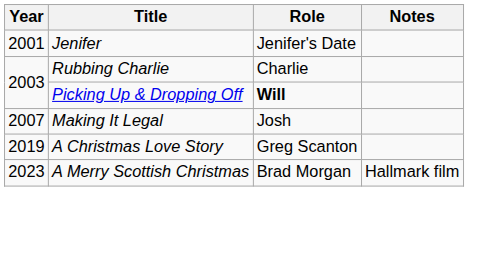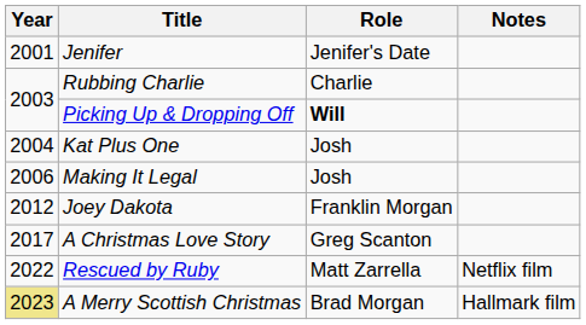 <table class="wikitable sortable">
 <tr>
 <th>Year</th>
 <th>Title</th>
 <th>Role</th>
 <th class="unsortable">Notes</th>
 </tr>
 <tr>
 <td>2001</td>
 <td><em>Jenifer</em></td>
 <td>Jenifer's Date</td>
 <td></td>
 </tr>
 <tr>
 <td rowspan="2">2003</td>
 <td><em>Rubbing Charlie</em></td>
 <td>Charlie</td>
 <td></td>
 </tr>
 <tr>
 <td><em><a href='#'>Picking Up & Dropping Off</a></em></td>
 <td><strong>Will</strong></td>
 <td></td>
 </tr>
 <tr>
-<td>2007</td>
+<td>2004</td>
+<td><em>Kat Plus One</em></td>
+<td>Josh</td>
+<td></td>
+</tr>
+<tr>
+<td>2006</td>
 <td><em>Making It Legal</em></td>
 <td>Josh</td>
 <td></td>
 </tr>
 <tr>
-<td>2019</td>
+<td>2012</td>
+<td><em>Joey Dakota</em></td>
+<td>Franklin Morgan</td>
+<td></td>
+</tr>
+<tr>
+<td>2017</td>
 <td><em>A Christmas Love Story</em></td>
 <td>Greg Scanton</td>
 <td></td>
 </tr>
 <tr>
-<td>2023</td>
+<td>2022</td>
+<td><em><a href='#'>Rescued by Ruby</a></em></td>
+<td>Matt Zarrella</td>
+<td>Netflix film</td>
+</tr>
+<tr>
+<td style="background: khaki;">2023</td>
 <td><em>A Merry Scottish Christmas</em></td>
 <td>Brad Morgan</td>
 <td>Hallmark film</td>
 </tr>
 </table>
